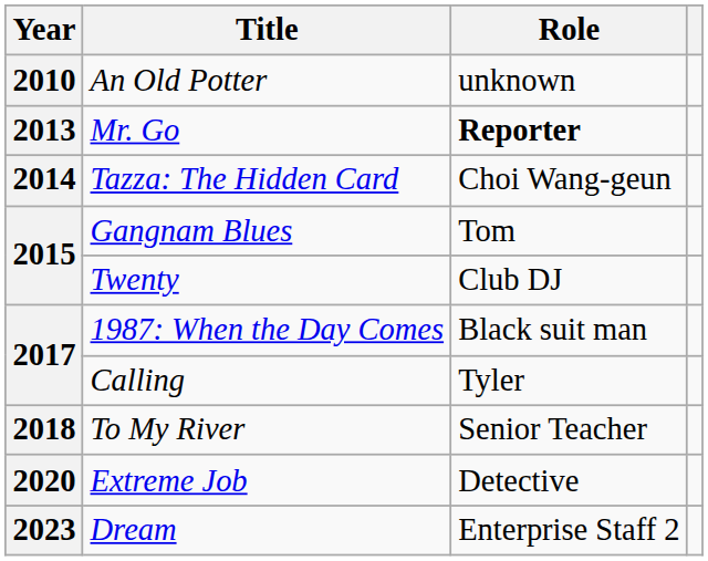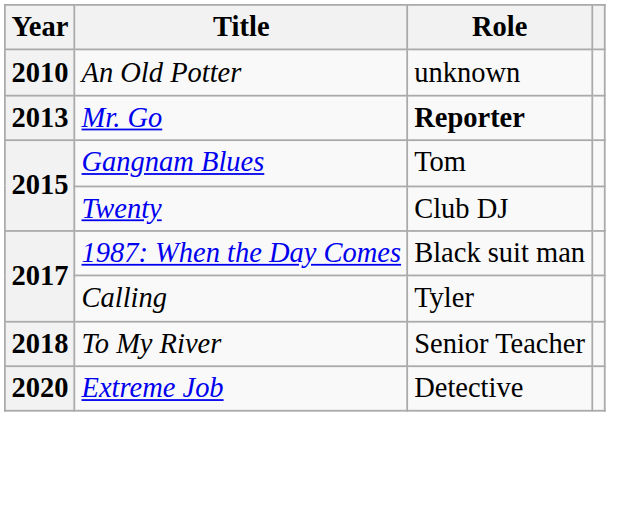 <table class="wikitable sortable plainrowheaders">
 <tr>
 <th scope="col">Year</th>
 <th scope="col">Title</th>
 <th scope="col">Role</th>
 <th scope="col" class="unsortable"></th>
 </tr>
 <tr>
 <th scope="row">2010</th>
 <td><em>An Old Potter</em></td>
 <td>unknown</td>
 <td style="text-align:center"></td>
 </tr>
 <tr>
 <th scope="row">2013</th>
 <td><em><a href='#'>Mr. Go</a></em></td>
 <td><strong>Reporter</strong></td>
-<td style="text-align:center"></td>
-</tr>
-<tr>
-<th scope="row">2014</th>
-<td><em><a href='#'>Tazza: The Hidden Card</a></em></td>
-<td>Choi Wang-geun</td>
 <td style="text-align:center"></td>
 </tr>
 <tr>
 <th scope="row" rowspan="2">2015</th>
 <td><em><a href='#'>Gangnam Blues</a></em></td>
 <td>Tom</td>
 <td style="text-align:center"></td>
 </tr>
 <tr>
 <td><em><a href='#'>Twenty</a></em></td>
 <td>Club DJ</td>
 <td style="text-align:center"></td>
 </tr>
 <tr>
 <th scope="row"  rowspan="2">2017</th>
 <td><em><a href='#'>1987: When the Day Comes</a></em></td>
 <td>Black suit man</td>
 <td style="text-align:center"></td>
 </tr>
 <tr>
 <td><em>Calling</em></td>
 <td>Tyler</td>
 <td style="text-align:center"></td>
 </tr>
 <tr>
 <th scope="row">2018</th>
 <td><em>To My River</em></td>
 <td>Senior Teacher</td>
 <td style="text-align:center"></td>
 </tr>
 <tr>
 <th scope="row">2020</th>
 <td><em><a href='#'>Extreme Job</a></em></td>
 <td>Detective</td>
 <td style="text-align:center"></td>
 </tr>
-<tr>
-<th scope="row">2023</th>
-<td><em><a href='#'>Dream</a></em></td>
-<td>Enterprise Staff 2</td>
-<td style="text-align:center"></td>
-</tr>
 </table>
